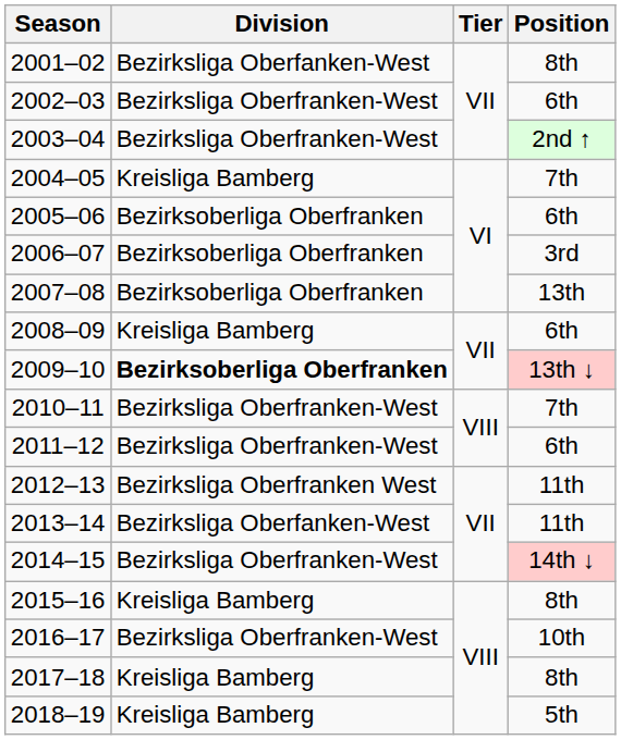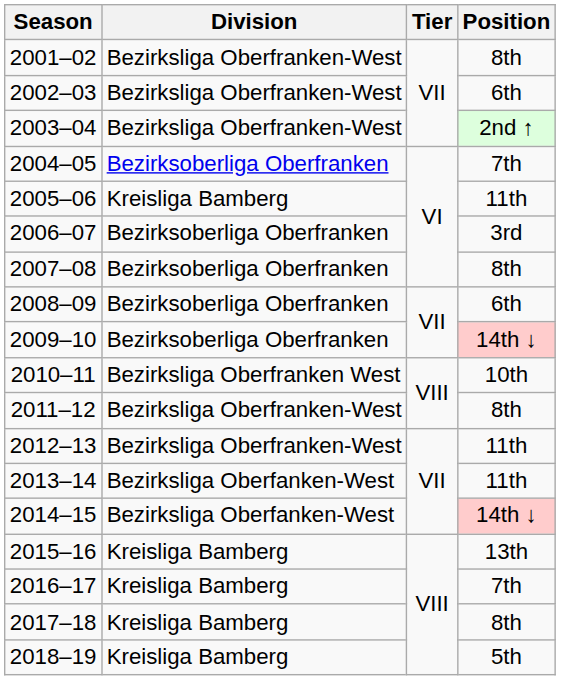 <table class="wikitable">
 <tr>
 <th>Season</th>
 <th>Division</th>
 <th>Tier</th>
 <th>Position</th>
 </tr>
 <tr align="center">
 <td>2001–02</td>
-<td align="left">Bezirksliga Oberfanken-West</td>
+<td align="left">Bezirksliga Oberfranken-West</td>
 <td rowspan=3>VII</td>
 <td>8th</td>
 </tr>
 <tr align="center">
 <td>2002–03</td>
 <td align="left">Bezirksliga Oberfranken-West</td>
 <td>6th</td>
 </tr>
 <tr align="center">
 <td>2003–04</td>
 <td align="left">Bezirksliga Oberfranken-West</td>
 <td bgcolor="#ddffdd">2nd ↑</td>
 </tr>
 <tr align="center">
 <td>2004–05</td>
-<td align="left">Kreisliga Bamberg</td>
+<td align="left"><a href='#'>Bezirksoberliga Oberfranken</a></td>
 <td rowspan=4>VI</td>
 <td>7th</td>
 </tr>
 <tr align="center">
 <td>2005–06</td>
-<td align="left">Bezirksoberliga Oberfranken</td>
-<td>6th</td>
+<td align="left">Kreisliga Bamberg</td>
+<td>11th</td>
 </tr>
 <tr align="center">
 <td>2006–07</td>
 <td align="left">Bezirksoberliga Oberfranken</td>
 <td>3rd</td>
 </tr>
 <tr align="center">
 <td>2007–08</td>
 <td align="left">Bezirksoberliga Oberfranken</td>
-<td>13th</td>
+<td>8th</td>
 </tr>
 <tr align="center">
 <td>2008–09</td>
-<td align="left">Kreisliga Bamberg</td>
+<td align="left">Bezirksoberliga Oberfranken</td>
 <td rowspan=2>VII</td>
 <td>6th</td>
 </tr>
 <tr align="center">
 <td>2009–10</td>
-<td align="left"><strong>Bezirksoberliga Oberfranken</strong></td>
-<td bgcolor="#ffcccc">13th ↓</td>
+<td align="left">Bezirksoberliga Oberfranken</td>
+<td bgcolor="#ffcccc">14th ↓</td>
 </tr>
 <tr align="center">
 <td>2010–11</td>
-<td align="left">Bezirksliga Oberfranken-West</td>
+<td align="left">Bezirksliga Oberfranken West</td>
 <td rowspan=2>VIII</td>
-<td>7th</td>
+<td>10th</td>
 </tr>
 <tr align="center">
 <td>2011–12</td>
 <td align="left">Bezirksliga Oberfranken-West</td>
-<td>6th</td>
+<td>8th</td>
 </tr>
 <tr align="center">
 <td>2012–13</td>
-<td align="left">Bezirksliga Oberfranken West</td>
+<td align="left">Bezirksliga Oberfranken-West</td>
 <td rowspan=3>VII</td>
 <td>11th</td>
 </tr>
 <tr align="center">
 <td>2013–14</td>
 <td align="left">Bezirksliga Oberfanken-West</td>
 <td>11th</td>
 </tr>
 <tr align="center">
 <td>2014–15</td>
-<td align="left">Bezirksliga Oberfranken-West</td>
+<td align="left">Bezirksliga Oberfanken-West</td>
 <td bgcolor="#ffcccc">14th ↓</td>
 </tr>
 <tr align="center">
 <td>2015–16</td>
 <td align="left">Kreisliga Bamberg</td>
 <td rowspan=4>VIII</td>
-<td>8th</td>
+<td>13th</td>
 </tr>
 <tr align="center">
 <td>2016–17</td>
-<td align="left">Bezirksliga Oberfranken-West</td>
-<td>10th</td>
+<td align="left">Kreisliga Bamberg</td>
+<td>7th</td>
 </tr>
 <tr align="center">
 <td>2017–18</td>
 <td align="left">Kreisliga Bamberg</td>
 <td>8th</td>
 </tr>
 <tr align="center">
 <td>2018–19</td>
 <td align="left">Kreisliga Bamberg</td>
 <td>5th</td>
 </tr>
 </table>
